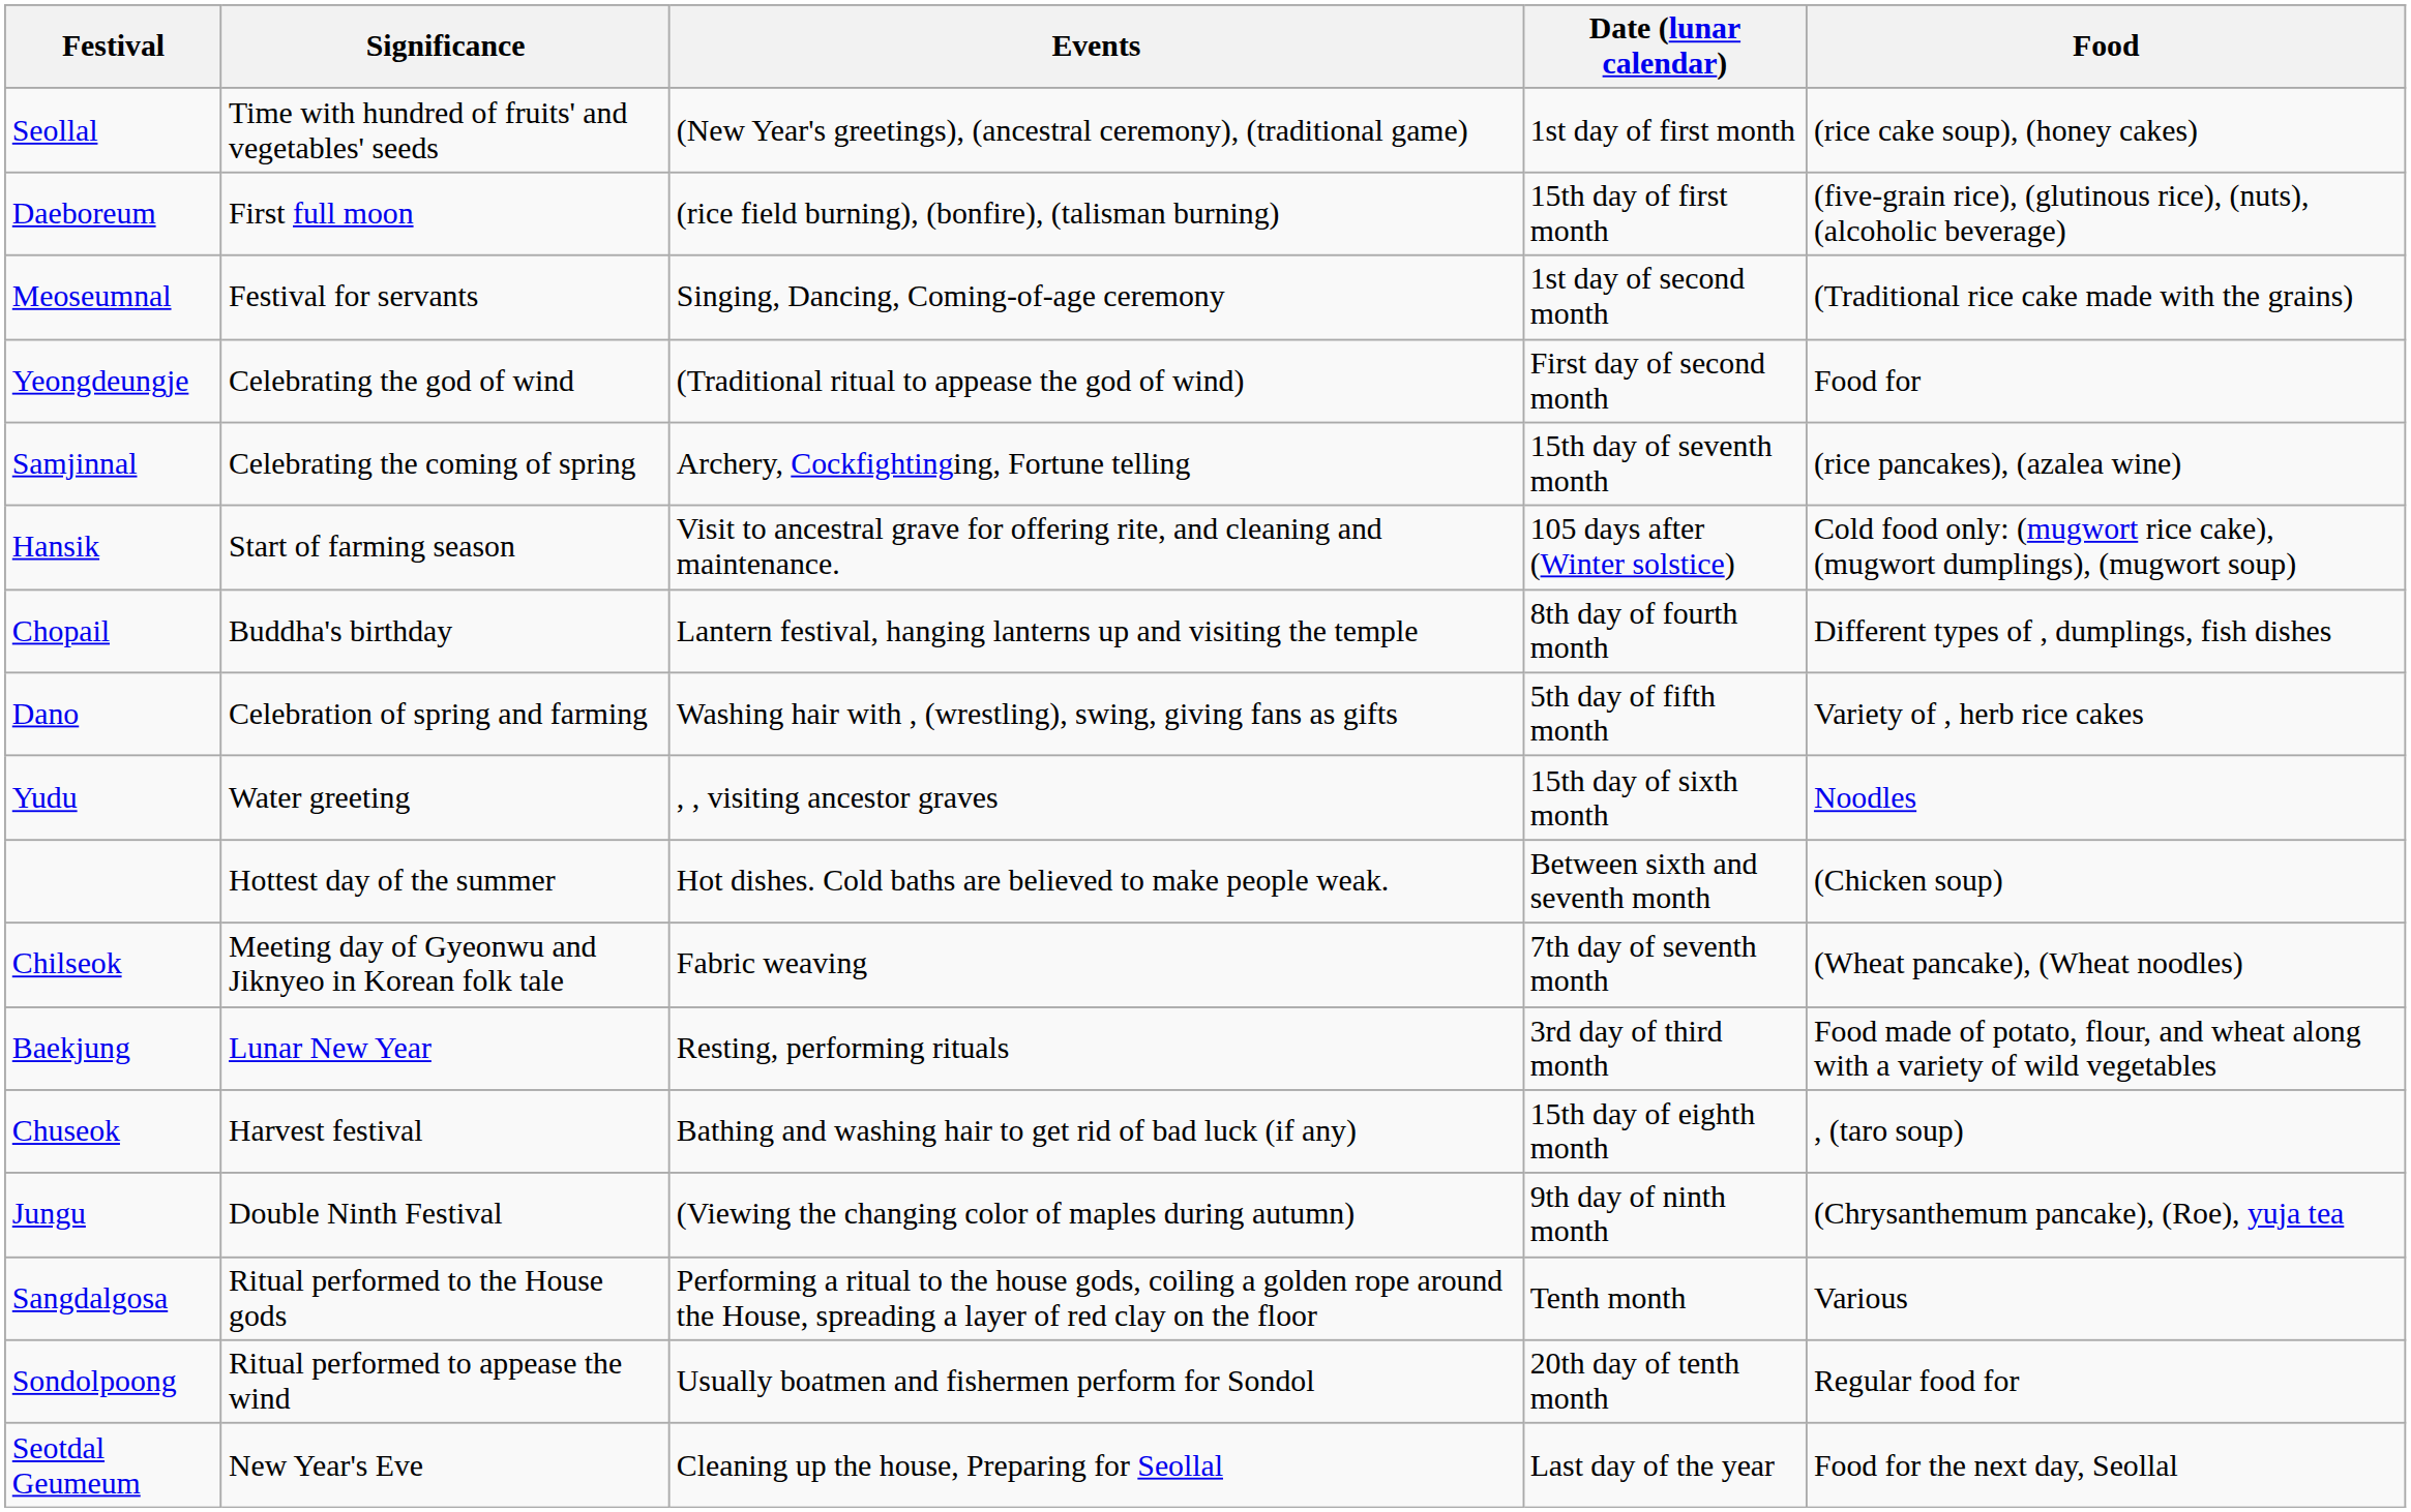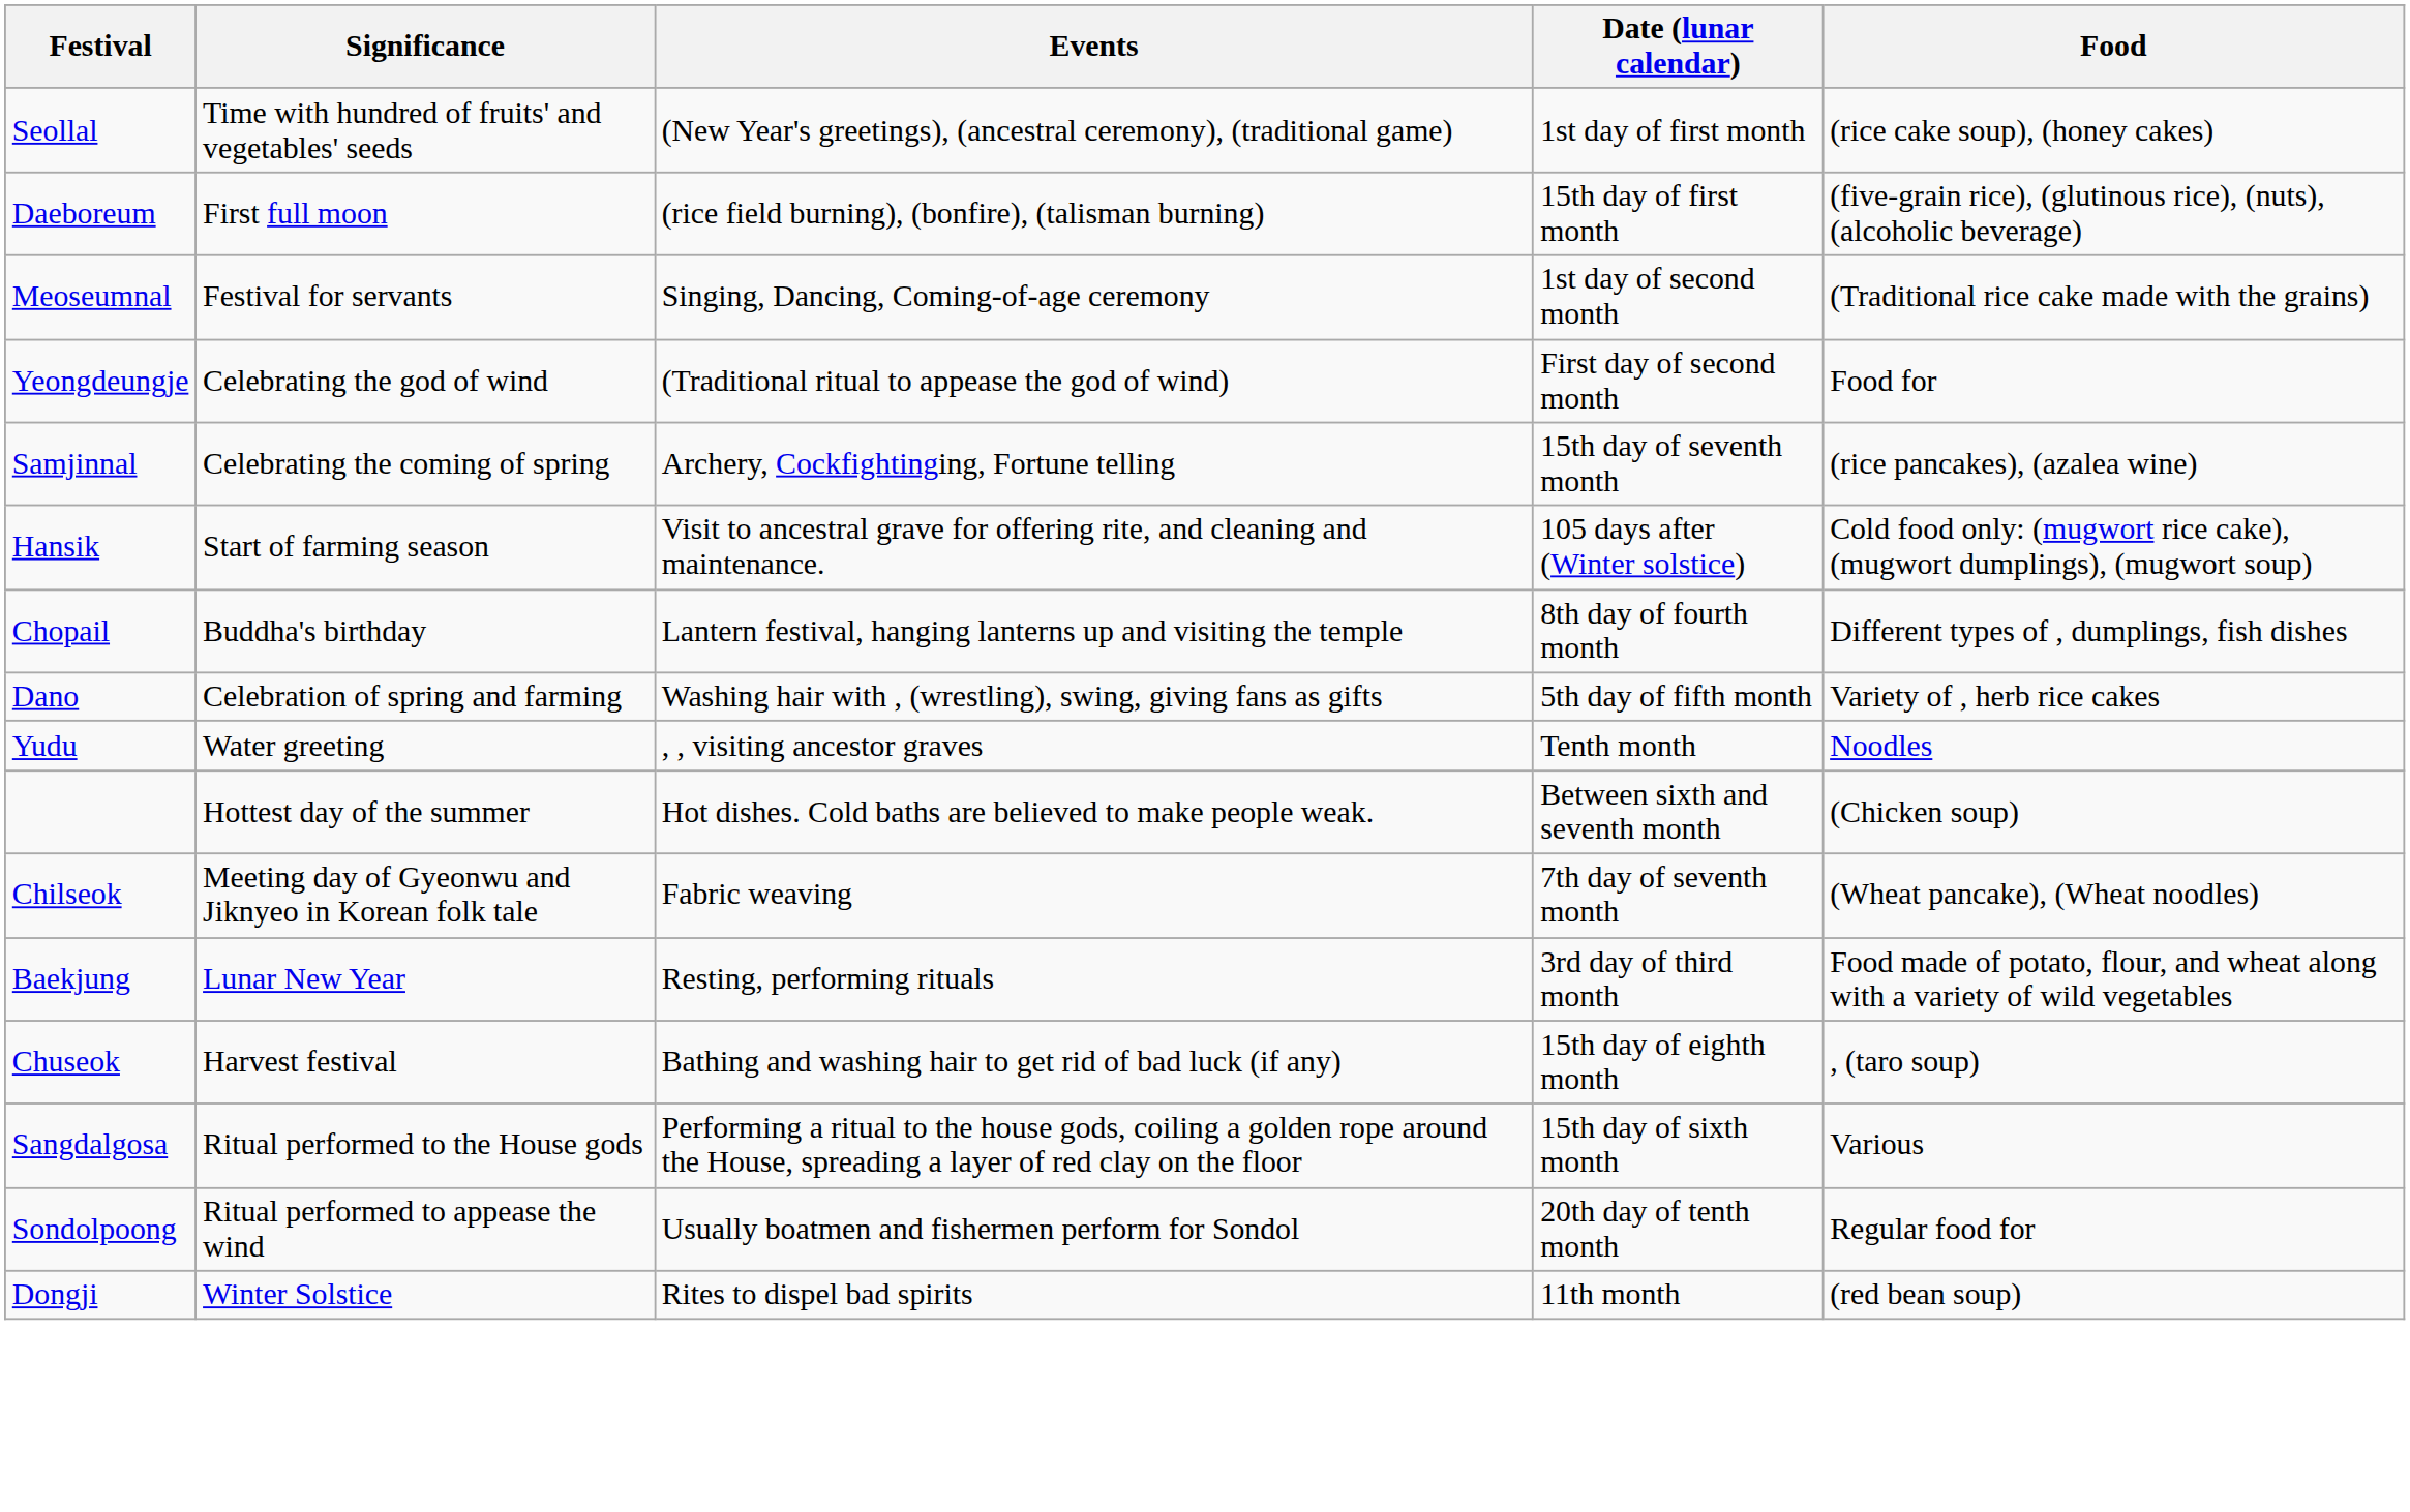 <table class="wikitable">
 <tr>
 <th>Festival</th>
 <th>Significance</th>
 <th>Events</th>
 <th>Date (<a href='#'>lunar calendar</a>)</th>
 <th>Food</th>
 </tr>
 <tr>
 <td><a href='#'>Seollal</a></td>
 <td>Time with hundred of fruits' and vegetables' seeds</td>
 <td> (New Year's greetings),  (ancestral ceremony),  (traditional game)</td>
 <td>1st day of first month</td>
 <td> (rice cake soup),  (honey cakes)</td>
 </tr>
 <tr>
 <td><a href='#'>Daeboreum</a></td>
 <td>First <a href='#'>full moon</a></td>
 <td> (rice field burning),  (bonfire),  (talisman burning)</td>
 <td>15th day of first month</td>
 <td> (five-grain rice),  (glutinous rice),  (nuts),  (alcoholic beverage)</td>
 </tr>
 <tr>
 <td><a href='#'>Meoseumnal</a></td>
 <td>Festival for servants</td>
 <td>Singing, Dancing, Coming-of-age ceremony</td>
 <td>1st day of second month</td>
 <td> (Traditional rice cake made with the grains)</td>
 </tr>
 <tr>
 <td><a href='#'>Yeongdeungje</a></td>
 <td>Celebrating the god of wind</td>
 <td> (Traditional ritual to appease the god of wind)</td>
 <td>First day of second month</td>
 <td>Food for </td>
 </tr>
 <tr>
 <td><a href='#'>Samjinnal</a></td>
 <td>Celebrating the coming of spring</td>
 <td>Archery, <a href='#'>Cockfighting</a>ing, Fortune telling</td>
 <td>15th day of seventh month</td>
 <td> (rice pancakes),  (azalea wine)</td>
 </tr>
 <tr>
 <td><a href='#'>Hansik</a></td>
 <td>Start of farming season</td>
 <td>Visit to ancestral grave for offering rite, and cleaning and maintenance.</td>
 <td>105 days after  (<a href='#'>Winter solstice</a>)</td>
 <td>Cold food only:  (<a href='#'>mugwort</a> rice cake),  (mugwort dumplings),  (mugwort soup)</td>
 </tr>
 <tr>
 <td><a href='#'>Chopail</a></td>
 <td>Buddha's birthday</td>
 <td>Lantern festival, hanging lanterns up and visiting the temple</td>
 <td>8th day of fourth month</td>
 <td>Different types of , dumplings, fish dishes</td>
 </tr>
 <tr>
 <td><a href='#'>Dano</a></td>
 <td>Celebration of spring and farming</td>
 <td>Washing hair with ,  (wrestling), swing, giving fans as gifts</td>
 <td>5th day of fifth month</td>
 <td>Variety of , herb rice cakes</td>
 </tr>
 <tr>
 <td><a href='#'>Yudu</a></td>
 <td>Water greeting</td>
 <td>, , visiting ancestor graves</td>
-<td>15th day of sixth month</td>
+<td>Tenth month</td>
 <td><a href='#'>Noodles</a></td>
 </tr>
 <tr>
 <td></td>
 <td>Hottest day of the summer</td>
 <td>Hot dishes. Cold baths are believed to make people weak.</td>
 <td>Between sixth and seventh month</td>
 <td> (Chicken soup)</td>
 </tr>
 <tr>
 <td><a href='#'>Chilseok</a></td>
 <td>Meeting day of Gyeonwu and Jiknyeo in Korean folk tale</td>
 <td>Fabric weaving</td>
 <td>7th day of seventh month</td>
 <td> (Wheat pancake),  (Wheat noodles)</td>
 </tr>
 <tr>
 <td><a href='#'>Baekjung</a></td>
 <td><a href='#'>Lunar New Year</a></td>
 <td>Resting, performing rituals</td>
 <td>3rd day of third month</td>
 <td>Food made of potato, flour, and wheat along with a variety of wild vegetables</td>
 </tr>
 <tr>
 <td><a href='#'>Chuseok</a></td>
 <td>Harvest festival</td>
 <td>Bathing and washing hair to get rid of bad luck (if any)</td>
 <td>15th day of eighth month</td>
 <td>,  (taro soup)</td>
 </tr>
 <tr>
-<td><a href='#'>Jungu</a></td>
-<td>Double Ninth Festival</td>
-<td> (Viewing the changing color of maples during autumn)</td>
-<td>9th day of ninth month</td>
-<td> (Chrysanthemum pancake),  (Roe), <a href='#'>yuja tea</a></td>
-</tr>
-<tr>
 <td><a href='#'>Sangdalgosa</a></td>
 <td>Ritual performed to the House gods</td>
 <td>Performing a ritual to the house gods, coiling a golden rope around the House, spreading a layer of red clay on the floor</td>
-<td>Tenth month</td>
+<td>15th day of sixth month</td>
 <td>Various </td>
 </tr>
 <tr>
 <td><a href='#'>Sondolpoong</a></td>
 <td>Ritual performed to appease the wind</td>
 <td>Usually boatmen and fishermen perform  for Sondol</td>
 <td>20th day of tenth month</td>
 <td>Regular food for </td>
 </tr>
 <tr>
-<td><a href='#'>Seotdal Geumeum</a></td>
-<td>New Year's Eve</td>
-<td>Cleaning up the house, Preparing for <a href='#'>Seollal</a></td>
-<td>Last day of the year</td>
-<td>Food for the next day, Seollal</td>
+<td><a href='#'>Dongji</a></td>
+<td><a href='#'>Winter Solstice</a></td>
+<td>Rites to dispel bad spirits</td>
+<td>11th month</td>
+<td> (red bean soup)</td>
 </tr>
 </table>
